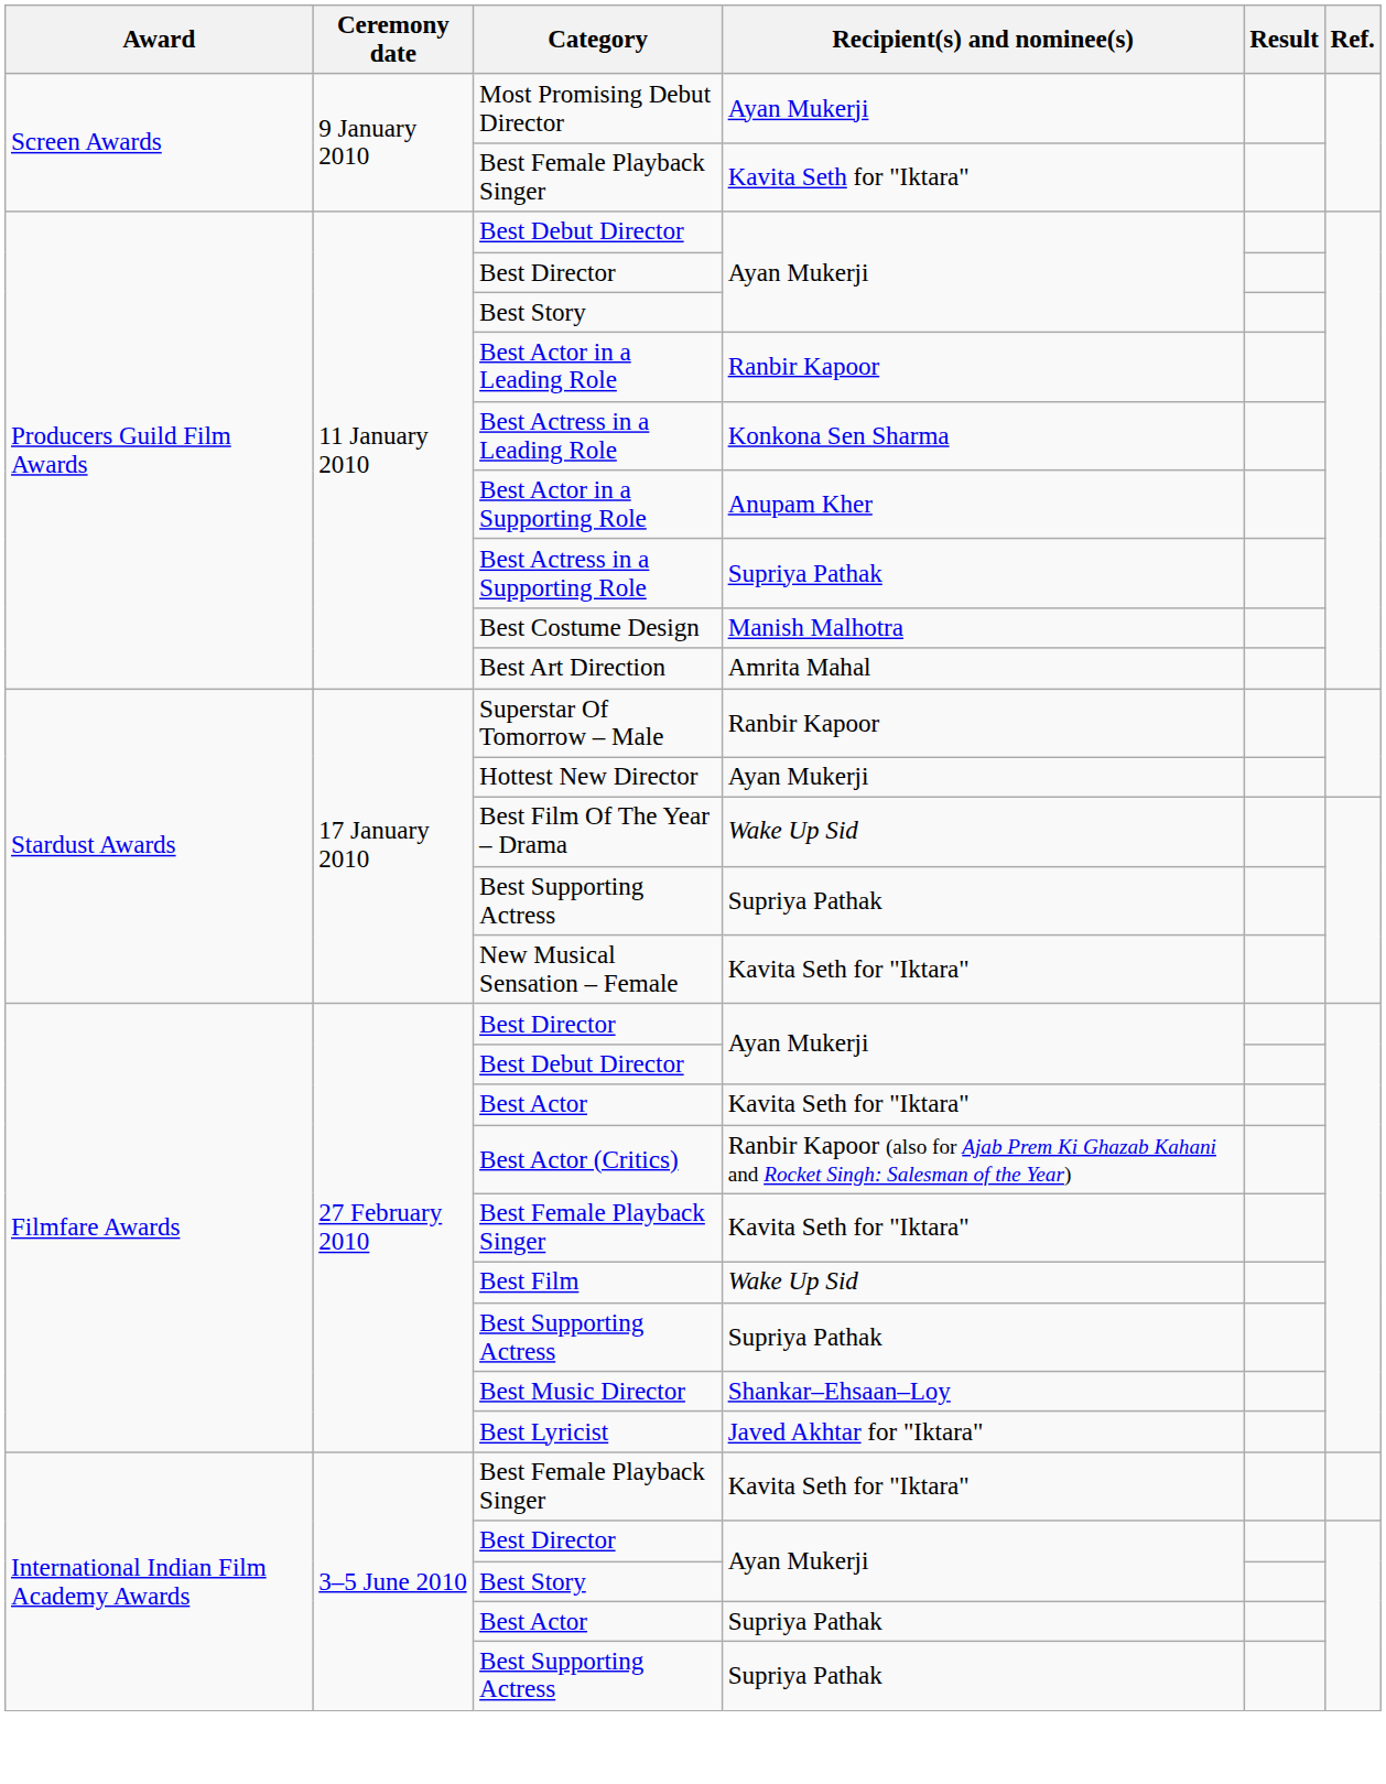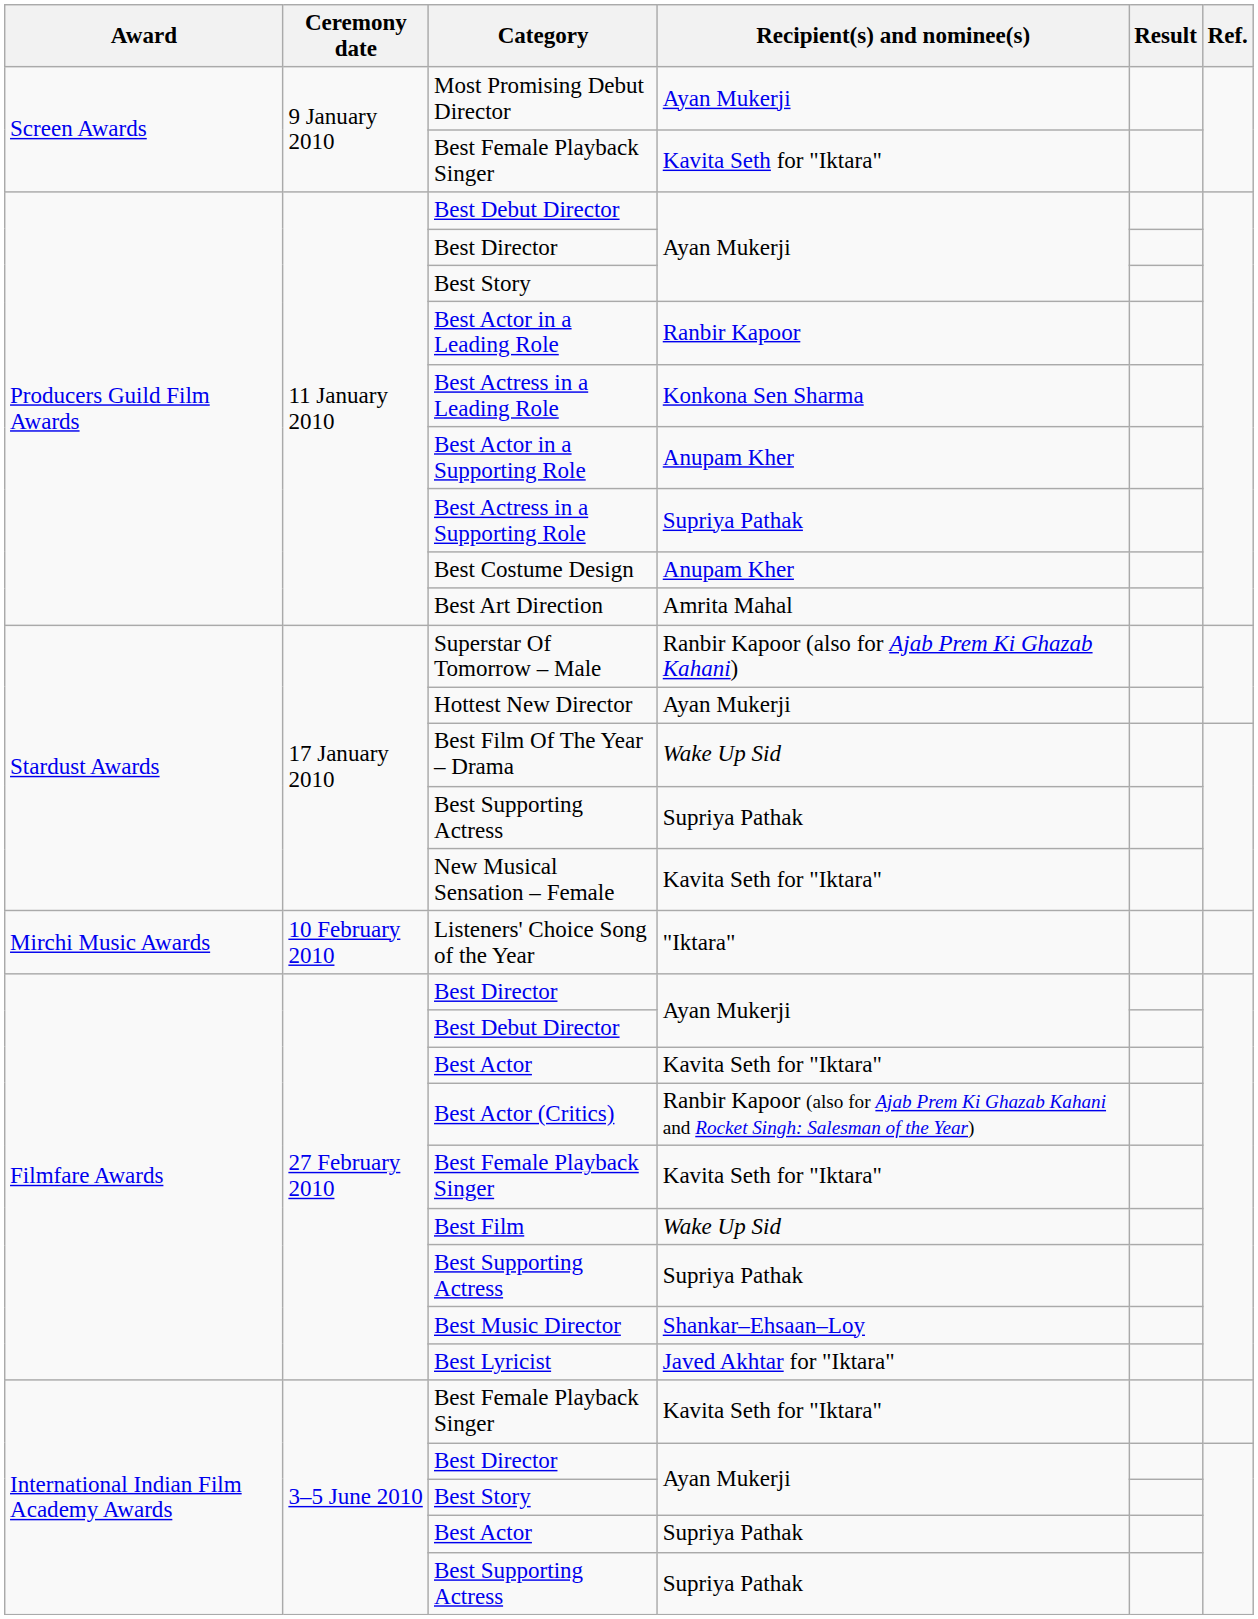 <table class="wikitable sortable">
 <tr>
 <th>Award</th>
 <th>Ceremony date</th>
 <th>Category</th>
 <th>Recipient(s) and nominee(s)</th>
 <th>Result</th>
 <th>Ref.</th>
 </tr>
 <tr>
 <td rowspan="2"><a href='#'>Screen Awards</a></td>
 <td rowspan="2">9 January 2010</td>
 <td>Most Promising Debut Director</td>
 <td><a href='#'>Ayan Mukerji</a></td>
 <td></td>
 <td rowspan="2"></td>
 </tr>
 <tr>
 <td>Best Female Playback Singer</td>
 <td><a href='#'>Kavita Seth</a> for "Iktara"</td>
 <td></td>
 </tr>
 <tr>
 <td rowspan="9"><a href='#'>Producers Guild Film Awards</a></td>
 <td rowspan="9">11 January 2010</td>
 <td><a href='#'>Best Debut Director</a></td>
 <td rowspan="3">Ayan Mukerji</td>
 <td></td>
 <td rowspan="9"></td>
 </tr>
 <tr>
 <td>Best Director</td>
 <td></td>
 </tr>
 <tr>
 <td>Best Story</td>
 <td></td>
 </tr>
 <tr>
 <td><a href='#'>Best Actor in a Leading Role</a></td>
 <td><a href='#'>Ranbir Kapoor</a></td>
 <td></td>
 </tr>
 <tr>
 <td><a href='#'>Best Actress in a Leading Role</a></td>
 <td><a href='#'>Konkona Sen Sharma</a></td>
 <td></td>
 </tr>
 <tr>
 <td><a href='#'>Best Actor in a Supporting Role</a></td>
 <td><a href='#'>Anupam Kher</a></td>
 <td></td>
 </tr>
 <tr>
 <td><a href='#'>Best Actress in a Supporting Role</a></td>
 <td><a href='#'>Supriya Pathak</a></td>
 <td></td>
 </tr>
 <tr>
 <td>Best Costume Design</td>
-<td><a href='#'>Manish Malhotra</a></td>
+<td><a href='#'>Anupam Kher</a></td>
 <td></td>
 </tr>
 <tr>
 <td>Best Art Direction</td>
 <td>Amrita Mahal</td>
 <td></td>
 </tr>
 <tr>
 <td rowspan="5"><a href='#'>Stardust Awards</a></td>
 <td rowspan="5">17 January 2010</td>
 <td>Superstar Of Tomorrow – Male</td>
-<td>Ranbir Kapoor</td>
+<td>Ranbir Kapoor (also for <em><a href='#'>Ajab Prem Ki Ghazab Kahani</a></em>)</td>
 <td></td>
 <td rowspan="2"></td>
 </tr>
 <tr>
 <td>Hottest New Director</td>
 <td>Ayan Mukerji</td>
 <td></td>
 </tr>
 <tr>
 <td>Best Film Of The Year – Drama</td>
 <td><em>Wake Up Sid</em></td>
 <td></td>
 <td rowspan="3"></td>
 </tr>
 <tr>
 <td>Best Supporting Actress</td>
 <td>Supriya Pathak</td>
 <td></td>
 </tr>
 <tr>
 <td>New Musical Sensation – Female</td>
 <td>Kavita Seth for "Iktara"</td>
+<td></td>
+</tr>
+<tr>
+<td><a href='#'>Mirchi Music Awards</a></td>
+<td><a href='#'>10 February 2010</a></td>
+<td>Listeners' Choice Song of the Year</td>
+<td "Iktara">"Iktara"</td>
+<td></td>
 <td></td>
 </tr>
 <tr>
 <td rowspan="9"><a href='#'>Filmfare Awards</a></td>
 <td rowspan="9"><a href='#'>27 February 2010</a></td>
 <td><a href='#'>Best Director</a></td>
 <td rowspan="2">Ayan Mukerji</td>
 <td></td>
 <td rowspan="9"></td>
 </tr>
 <tr>
 <td><a href='#'>Best Debut Director</a></td>
 <td></td>
 </tr>
 <tr>
 <td><a href='#'>Best Actor</a></td>
 <td>Kavita Seth for "Iktara"</td>
 <td></td>
 </tr>
 <tr>
 <td><a href='#'>Best Actor (Critics)</a></td>
 <td>Ranbir Kapoor <small>(also for <em><a href='#'>Ajab Prem Ki Ghazab Kahani</a></em> and <em><a href='#'>Rocket Singh: Salesman of the Year</a></em>)</small></td>
 <td></td>
 </tr>
 <tr>
 <td><a href='#'>Best Female Playback Singer</a></td>
 <td>Kavita Seth for "Iktara"</td>
 <td></td>
 </tr>
 <tr>
 <td><a href='#'>Best Film</a></td>
 <td><em>Wake Up Sid</em></td>
 <td></td>
 </tr>
 <tr>
 <td><a href='#'>Best Supporting Actress</a></td>
 <td>Supriya Pathak</td>
 <td></td>
 </tr>
 <tr>
 <td><a href='#'>Best Music Director</a></td>
 <td><a href='#'>Shankar–Ehsaan–Loy</a></td>
 <td></td>
 </tr>
 <tr>
 <td><a href='#'>Best Lyricist</a></td>
 <td><a href='#'>Javed Akhtar</a> for "Iktara"</td>
 <td></td>
 </tr>
 <tr>
 <td rowspan="5"><a href='#'>International Indian Film Academy Awards</a></td>
 <td rowspan="5"><a href='#'>3–5 June 2010</a></td>
 <td>Best Female Playback Singer</td>
 <td>Kavita Seth for "Iktara"</td>
 <td></td>
 <td></td>
 </tr>
 <tr>
 <td><a href='#'>Best Director</a></td>
 <td rowspan="2">Ayan Mukerji</td>
 <td></td>
 <td rowspan="4"></td>
 </tr>
 <tr>
 <td><a href='#'>Best Story</a></td>
 <td></td>
 </tr>
 <tr>
 <td><a href='#'>Best Actor</a></td>
 <td>Supriya Pathak</td>
 <td></td>
 </tr>
 <tr>
 <td><a href='#'>Best Supporting Actress</a></td>
 <td>Supriya Pathak</td>
 <td></td>
 </tr>
 </table>
